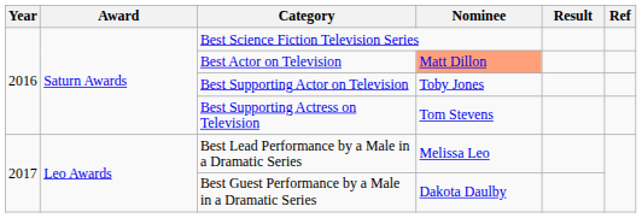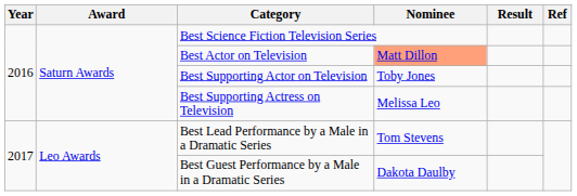 <table class="wikitable" style="width:80%;">
 <tr>
 <th style="width:5%;">Year</th>
 <th style="width:25%;">Award</th>
 <th style="width:35%;">Category</th>
 <th style="width:20%;">Nominee</th>
 <th style="width:10%;">Result</th>
 <th style="width:5%;">Ref</th>
 </tr>
 <tr>
 <td rowspan="4" style="text-align:center;">2016</td>
 <td rowspan="4"><a href='#'>Saturn Awards</a></td>
 <td colspan=2><a href='#'>Best Science Fiction Television Series</a></td>
 <td></td>
 <td></td>
 </tr>
 <tr>
 <td><a href='#'>Best Actor on Television</a></td>
 <td style="background: lightsalmon;"><a href='#'>Matt Dillon</a></td>
 <td></td>
 <td></td>
 </tr>
 <tr>
 <td><a href='#'>Best Supporting Actor on Television</a></td>
 <td><a href='#'>Toby Jones</a></td>
 <td></td>
 <td></td>
 </tr>
 <tr>
 <td><a href='#'>Best Supporting Actress on Television</a></td>
-<td><a href='#'>Tom Stevens</a></td>
+<td><a href='#'>Melissa Leo</a></td>
 <td></td>
 <td></td>
 </tr>
 <tr>
 <td rowspan=2 style="text-align:center;">2017</td>
 <td rowspan=2><a href='#'>Leo Awards</a></td>
 <td>Best Lead Performance by a Male in a Dramatic Series</td>
-<td><a href='#'>Melissa Leo</a></td>
+<td><a href='#'>Tom Stevens</a></td>
 <td></td>
 <td rowspan=2></td>
 </tr>
 <tr>
 <td>Best Guest Performance by a Male in a Dramatic Series</td>
 <td><a href='#'>Dakota Daulby</a></td>
 <td></td>
 </tr>
 </table>
